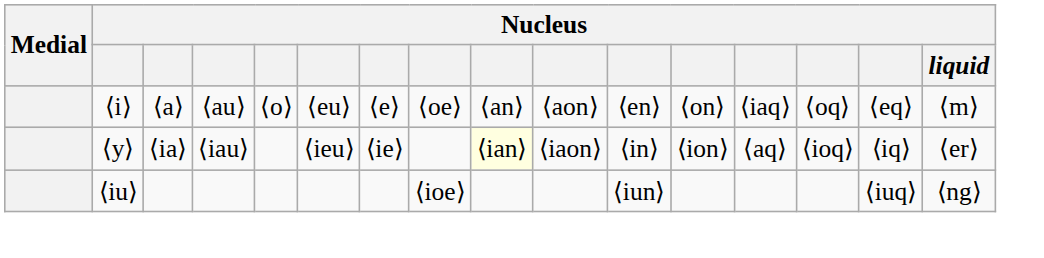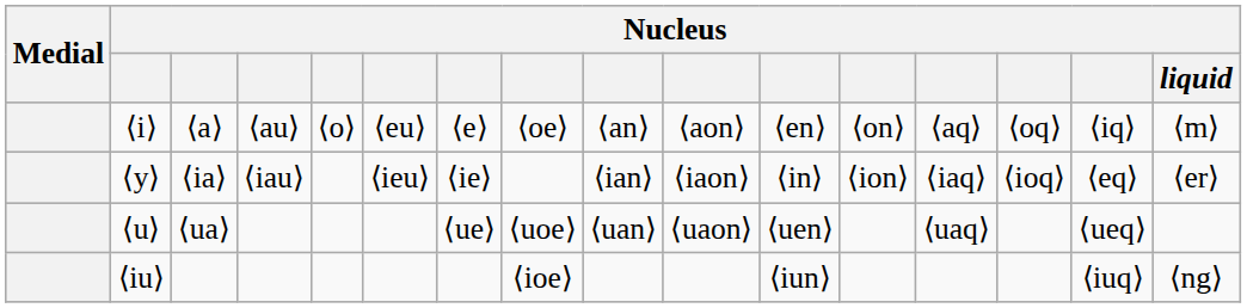 <table class="wikitable" style="text-align: center;">
 <tr>
 <th rowspan=2>Medial</th>
 <th colspan="15">Nucleus</th>
 </tr>
 <tr>
 <th></th>
 <th></th>
 <th></th>
 <th></th>
 <th></th>
 <th></th>
 <th></th>
 <th></th>
 <th></th>
 <th></th>
 <th></th>
 <th></th>
 <th></th>
 <th></th>
 <th><em>liquid</em></th>
 </tr>
 <tr>
 <th></th>
 <td> ⟨i⟩<br></td>
 <td> ⟨a⟩<br></td>
 <td> ⟨au⟩<br></td>
 <td> ⟨o⟩<br></td>
 <td> ⟨eu⟩<br></td>
 <td> ⟨e⟩<br></td>
 <td> ⟨oe⟩<br></td>
 <td> ⟨an⟩<br></td>
 <td> ⟨aon⟩<br></td>
 <td> ⟨en⟩<br></td>
 <td> ⟨on⟩<br></td>
-<td> ⟨iaq⟩<br></td>
+<td> ⟨aq⟩<br></td>
 <td> ⟨oq⟩<br></td>
-<td> ⟨eq⟩<br></td>
+<td> ⟨iq⟩<br></td>
 <td> ⟨m⟩<br></td>
 </tr>
 <tr>
 <th></th>
 <td> ⟨y⟩<br></td>
 <td> ⟨ia⟩<br></td>
 <td> ⟨iau⟩<br></td>
 <td></td>
 <td> ⟨ieu⟩<br></td>
 <td> ⟨ie⟩<br></td>
 <td></td>
-<td style="background: lightyellow;"> ⟨ian⟩<br></td>
+<td> ⟨ian⟩<br></td>
 <td> ⟨iaon⟩<br></td>
 <td> ⟨in⟩<br></td>
 <td> ⟨ion⟩<br></td>
-<td> ⟨aq⟩<br></td>
+<td> ⟨iaq⟩<br></td>
 <td> ⟨ioq⟩<br></td>
-<td> ⟨iq⟩<br></td>
+<td> ⟨eq⟩<br></td>
 <td> ⟨er⟩<br></td>
+</tr>
+<tr>
+<th></th>
+<td> ⟨u⟩<br></td>
+<td> ⟨ua⟩<br></td>
+<td></td>
+<td></td>
+<td></td>
+<td> ⟨ue⟩<br></td>
+<td> ⟨uoe⟩<br></td>
+<td> ⟨uan⟩<br></td>
+<td> ⟨uaon⟩<br></td>
+<td> ⟨uen⟩<br></td>
+<td></td>
+<td> ⟨uaq⟩<br></td>
+<td></td>
+<td> ⟨ueq⟩<br></td>
+<td></td>
 </tr>
 <tr>
 <th></th>
 <td> ⟨iu⟩<br></td>
 <td></td>
 <td></td>
 <td></td>
 <td></td>
 <td></td>
 <td> ⟨ioe⟩<br></td>
 <td></td>
 <td></td>
 <td> ⟨iun⟩<br></td>
 <td></td>
 <td></td>
 <td></td>
 <td> ⟨iuq⟩<br></td>
 <td> ⟨ng⟩<br></td>
 </tr>
 </table>
